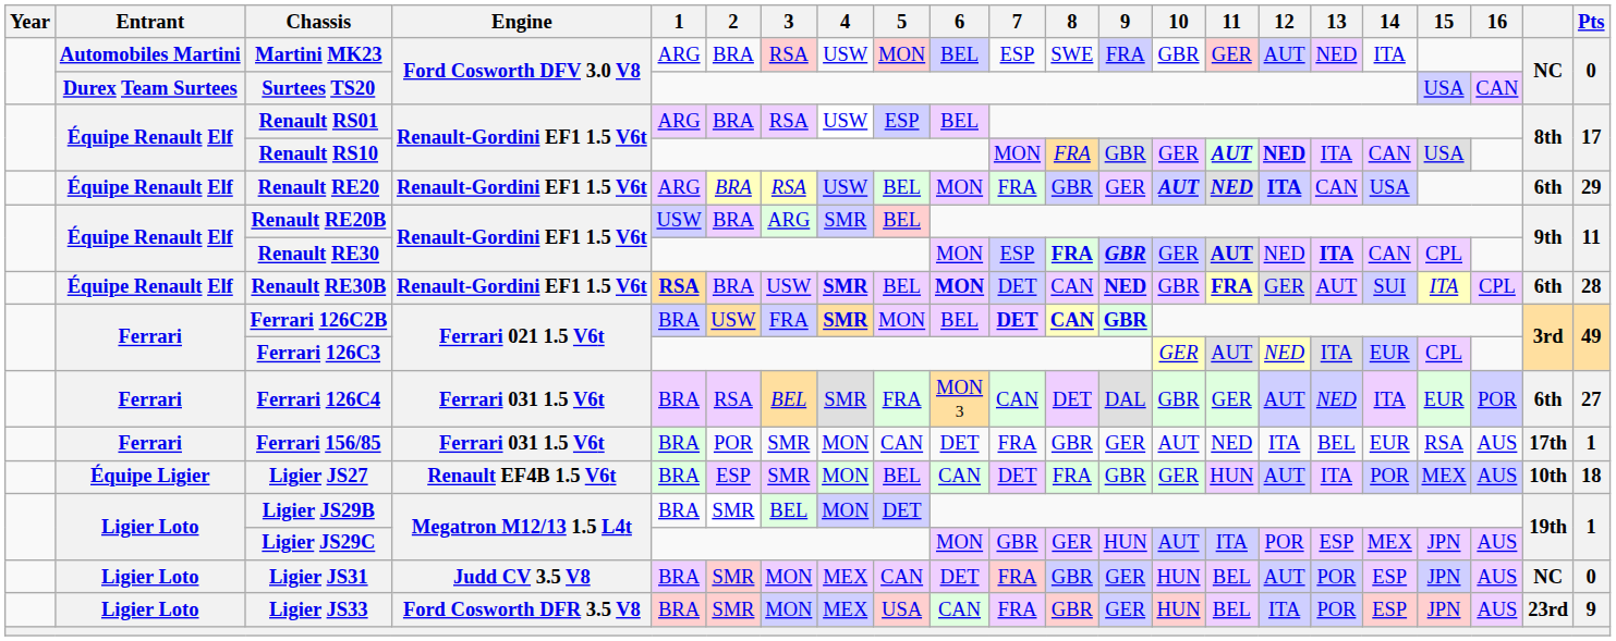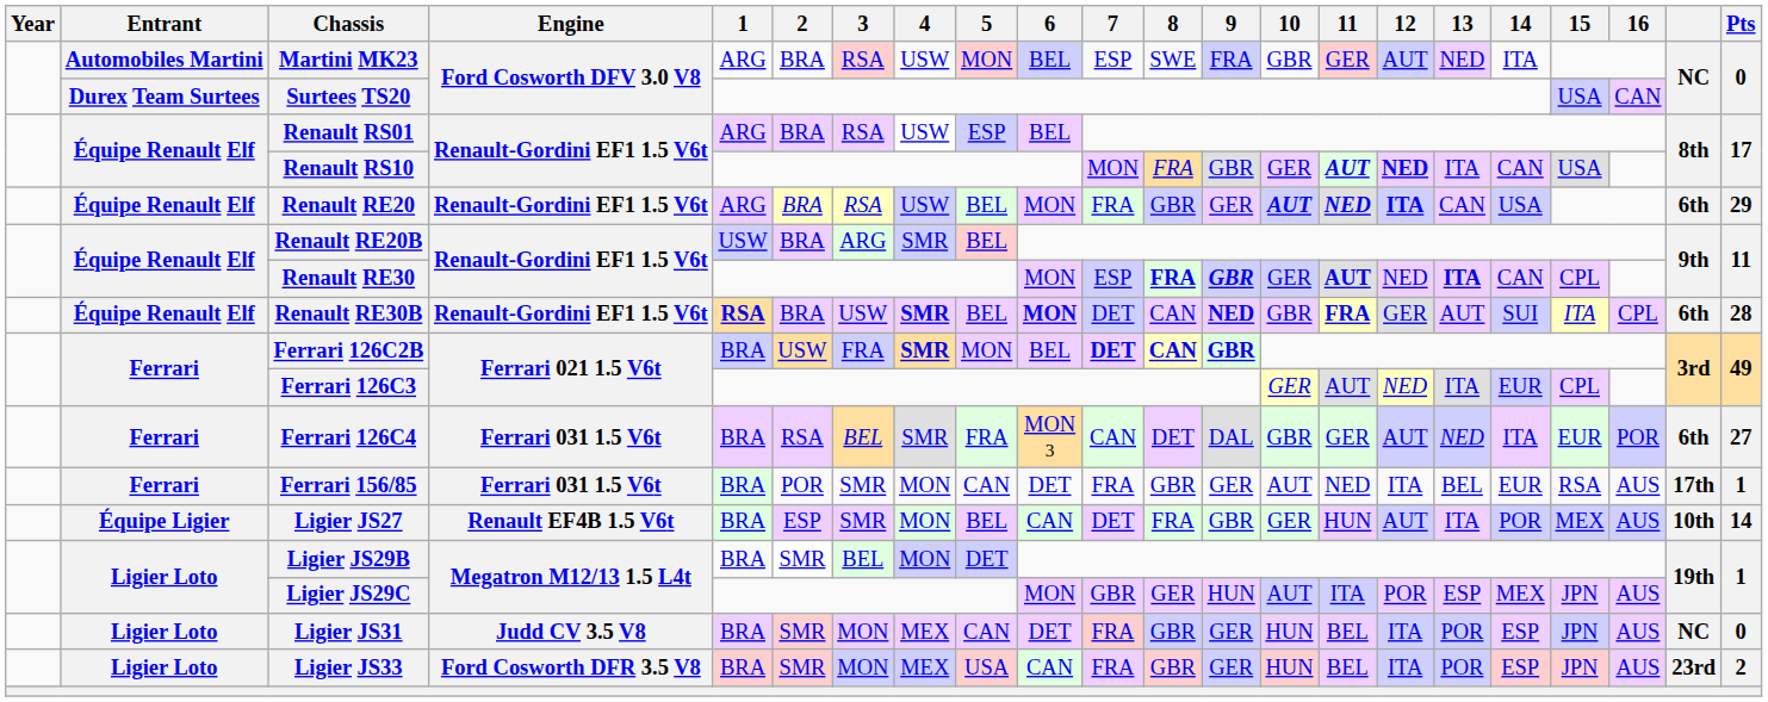 <table class="wikitable" style="text-align:center; font-size:85%">
 <tr>
 <th>Year</th>
 <th>Entrant</th>
 <th>Chassis</th>
 <th>Engine</th>
 <th>1</th>
 <th>2</th>
 <th>3</th>
 <th>4</th>
 <th>5</th>
 <th>6</th>
 <th>7</th>
 <th>8</th>
 <th>9</th>
 <th>10</th>
 <th>11</th>
 <th>12</th>
 <th>13</th>
 <th>14</th>
 <th>15</th>
 <th>16</th>
 <th></th>
 <th><a href='#'>Pts</a></th>
 </tr>
 <tr>
 <td rowspan=2></td>
 <th nowrap><a href='#'>Automobiles Martini</a></th>
 <th nowrap><a href='#'>Martini</a> <a href='#'>MK23</a></th>
 <th rowspan=2 nowrap><a href='#'>Ford Cosworth DFV</a> 3.0 <a href='#'>V8</a></th>
 <td><a href='#'>ARG</a></td>
 <td><a href='#'>BRA</a></td>
 <td style="background:#FFCFCF;"><a href='#'>RSA</a><br></td>
 <td><a href='#'>USW</a></td>
 <td style="background:#FFCFCF;"><a href='#'>MON</a><br></td>
 <td style="background:#CFCFFF;"><a href='#'>BEL</a><br></td>
 <td><a href='#'>ESP</a></td>
 <td><a href='#'>SWE</a></td>
 <td style="background:#CFCFFF;"><a href='#'>FRA</a><br></td>
 <td><a href='#'>GBR</a><br></td>
 <td style="background:#FFCFCF;"><a href='#'>GER</a><br></td>
 <td style="background:#CFCFFF;"><a href='#'>AUT</a><br></td>
 <td style="background:#EFCFFF;"><a href='#'>NED</a><br></td>
 <td><a href='#'>ITA</a></td>
 <td colspan=2></td>
 <th rowspan=2>NC</th>
 <th rowspan=2>0</th>
 </tr>
 <tr>
 <th nowrap><a href='#'>Durex</a> <a href='#'>Team Surtees</a></th>
 <th nowrap><a href='#'>Surtees</a> <a href='#'>TS20</a></th>
 <td colspan=14></td>
 <td style="background:#CFCFFF;"><a href='#'>USA</a><br></td>
 <td style="background:#EFCFFF;"><a href='#'>CAN</a><br></td>
 </tr>
 <tr>
 <td rowspan=2></td>
 <th rowspan=2 nowrap><a href='#'>Équipe Renault</a> <a href='#'>Elf</a></th>
 <th nowrap><a href='#'>Renault</a> <a href='#'>RS01</a></th>
 <th rowspan=2 nowrap><a href='#'>Renault-Gordini</a> EF1 1.5 <a href='#'>V6</a><a href='#'>t</a></th>
 <td style="background:#EFCFFF;"><a href='#'>ARG</a><br></td>
 <td style="background:#EFCFFF;"><a href='#'>BRA</a><br></td>
 <td style="background:#EFCFFF;"><a href='#'>RSA</a><br></td>
 <td style="background:#ffffff;"><a href='#'>USW</a><br></td>
 <td style="background:#CFCFFF;"><a href='#'>ESP</a><br></td>
 <td style="background:#EFCFFF;"><a href='#'>BEL</a><br></td>
 <td colspan=10></td>
 <th rowspan=2>8th</th>
 <th rowspan=2>17</th>
 </tr>
 <tr>
 <th nowrap><a href='#'>Renault</a> <a href='#'>RS10</a></th>
 <td colspan=6></td>
 <td style="background:#EFCFFF;"><a href='#'>MON</a><br></td>
 <td style="background:#FFDF9F;"><em><a href='#'>FRA</a></em><br></td>
 <td style="background:#DFDFDF;"><a href='#'>GBR</a><br></td>
 <td style="background:#EFCFFF;"><a href='#'>GER</a><br></td>
 <td style="background:#DFFFDF;"><strong><em><a href='#'>AUT</a></em></strong><br></td>
 <td style="background:#EFCFFF;"><strong><a href='#'>NED</a></strong><br></td>
 <td style="background:#EFCFFF;"><a href='#'>ITA</a><br></td>
 <td style="background:#EFCFFF;"><a href='#'>CAN</a><br></td>
 <td style="background:#DFDFDF;"><a href='#'>USA</a><br></td>
 <td></td>
 </tr>
 <tr>
 <td></td>
 <th nowrap><a href='#'>Équipe Renault</a> <a href='#'>Elf</a></th>
 <th nowrap><a href='#'>Renault</a> <a href='#'>RE20</a></th>
 <th nowrap><a href='#'>Renault-Gordini</a> EF1 1.5 <a href='#'>V6</a><a href='#'>t</a></th>
 <td style="background:#EFCFFF;"><a href='#'>ARG</a><br></td>
 <td style="background:#FFFFBF;"><em><a href='#'>BRA</a></em><br></td>
 <td style="background:#FFFFBF;"><em><a href='#'>RSA</a></em><br></td>
 <td style="background:#CFCFFF;"><a href='#'>USW</a><br></td>
 <td style="background:#DFFFDF;"><a href='#'>BEL</a><br></td>
 <td style="background:#EFCFFF;"><a href='#'>MON</a><br></td>
 <td style="background:#DFFFDF;"><a href='#'>FRA</a><br></td>
 <td style="background:#CFCFFF;"><a href='#'>GBR</a><br></td>
 <td style="background:#EFCFFF;"><a href='#'>GER</a><br></td>
 <td style="background:#CFCFFF;"><strong><em><a href='#'>AUT</a></em></strong><br></td>
 <td style="background:#DFDFDF;"><strong><em><a href='#'>NED</a></em></strong><br></td>
 <td style="background:#CFCFFF;"><strong><a href='#'>ITA</a></strong><br></td>
 <td style="background:#EFCFFF;"><a href='#'>CAN</a><br></td>
 <td style="background:#CFCFFF;"><a href='#'>USA</a><br></td>
 <td colspan=2></td>
 <th>6th</th>
 <th>29</th>
 </tr>
 <tr>
 <td rowspan=2></td>
 <th rowspan=2 nowrap><a href='#'>Équipe Renault</a> <a href='#'>Elf</a></th>
 <th nowrap><a href='#'>Renault</a> <a href='#'>RE20B</a></th>
 <th rowspan=2 nowrap><a href='#'>Renault-Gordini</a> EF1 1.5 <a href='#'>V6</a><a href='#'>t</a></th>
 <td style="background:#CFCFFF;"><a href='#'>USW</a><br></td>
 <td style="background:#EFCFFF;"><a href='#'>BRA</a><br></td>
 <td style="background:#DFFFDF;"><a href='#'>ARG</a><br></td>
 <td style="background:#CFCFFF;"><a href='#'>SMR</a><br></td>
 <td style="background:#FFCFCF;"><a href='#'>BEL</a><br></td>
 <td colspan=11></td>
 <th rowspan=2>9th</th>
 <th rowspan=2>11</th>
 </tr>
 <tr>
 <th nowrap><a href='#'>Renault</a> <a href='#'>RE30</a></th>
 <td colspan=5></td>
 <td style="background:#EFCFFF;"><a href='#'>MON</a><br></td>
 <td style="background:#CFCFFF;"><a href='#'>ESP</a><br></td>
 <td style="background:#DFFFDF;"><strong><a href='#'>FRA</a></strong><br></td>
 <td style="background:#CFCFFF;"><strong><em><a href='#'>GBR</a></em></strong><br></td>
 <td style="background:#CFCFFF;"><a href='#'>GER</a><br></td>
 <td style="background:#DFDFDF;"><strong><a href='#'>AUT</a></strong><br></td>
 <td style="background:#EFCFFF;"><a href='#'>NED</a><br></td>
 <td style="background:#EFCFFF;"><strong><a href='#'>ITA</a></strong><br></td>
 <td style="background:#EFCFFF;"><a href='#'>CAN</a><br></td>
 <td style="background:#EFCFFF;"><a href='#'>CPL</a><br></td>
 <td></td>
 </tr>
 <tr>
 <td></td>
 <th nowrap><a href='#'>Équipe Renault</a> <a href='#'>Elf</a></th>
 <th nowrap><a href='#'>Renault</a> <a href='#'>RE30B</a></th>
 <th nowrap><a href='#'>Renault-Gordini</a> EF1 1.5 <a href='#'>V6</a><a href='#'>t</a></th>
 <td style="background:#FFDF9F;"><strong><a href='#'>RSA</a></strong><br></td>
 <td style="background:#EFCFFF;"><a href='#'>BRA</a><br></td>
 <td style="background:#EFCFFF;"><a href='#'>USW</a><br></td>
 <td style="background:#EFCFFF;"><strong><a href='#'>SMR</a></strong><br></td>
 <td style="background:#EFCFFF;"><a href='#'>BEL</a><br></td>
 <td style="background:#EFCFFF;"><strong><a href='#'>MON</a></strong><br></td>
 <td style="background:#CFCFFF;"><a href='#'>DET</a><br></td>
 <td style="background:#EFCFFF;"><a href='#'>CAN</a><br></td>
 <td style="background:#EFCFFF;"><strong><a href='#'>NED</a></strong><br></td>
 <td style="background:#EFCFFF;"><a href='#'>GBR</a><br></td>
 <td style="background:#FFFFBF;"><strong><a href='#'>FRA</a></strong><br></td>
 <td style="background:#DFDFDF;"><a href='#'>GER</a><br></td>
 <td style="background:#EFCFFF;"><a href='#'>AUT</a><br></td>
 <td style="background:#CFCFFF;"><a href='#'>SUI</a><br></td>
 <td style="background:#FFFFBF;"><em><a href='#'>ITA</a></em><br></td>
 <td style="background:#EFCFFF;"><a href='#'>CPL</a><br></td>
 <th>6th</th>
 <th>28</th>
 </tr>
 <tr>
 <td rowspan=2></td>
 <th rowspan=2 nowrap><a href='#'>Ferrari</a></th>
 <th nowrap><a href='#'>Ferrari</a> <a href='#'>126C2B</a></th>
 <th rowspan=2 nowrap><a href='#'>Ferrari</a> 021 1.5 <a href='#'>V6</a><a href='#'>t</a></th>
 <td style="background:#CFCFFF;"><a href='#'>BRA</a><br></td>
 <td style="background:#FFDF9F;"><a href='#'>USW</a><br></td>
 <td style="background:#CFCFFF;"><a href='#'>FRA</a><br></td>
 <td style="background:#FFDF9F;"><strong><a href='#'>SMR</a></strong><br></td>
 <td style="background:#EFCFFF;"><a href='#'>MON</a><br></td>
 <td style="background:#EFCFFF;"><a href='#'>BEL</a><br></td>
 <td style="background:#EFCFFF;"><strong><a href='#'>DET</a></strong><br></td>
 <td style="background:#FFFFBF;"><strong><a href='#'>CAN</a></strong><br></td>
 <td style="background:#DFFFDF;"><strong><a href='#'>GBR</a></strong><br></td>
 <td colspan=7></td>
 <td rowspan=2 style="background:#FFDF9F;"><strong>3rd</strong></td>
 <td rowspan=2 style="background:#FFDF9F;"><strong>49</strong></td>
 </tr>
 <tr>
 <th nowrap><a href='#'>Ferrari</a> <a href='#'>126C3</a></th>
 <td colspan=9></td>
 <td style="background:#FFFFBF;"><em><a href='#'>GER</a></em><br></td>
 <td style="background:#DFDFDF;"><a href='#'>AUT</a><br></td>
 <td style="background:#FFFFBF;"><em><a href='#'>NED</a></em><br></td>
 <td style="background:#DFDFDF;"><a href='#'>ITA</a><br></td>
 <td style="background:#CFCFFF;"><a href='#'>EUR</a><br></td>
 <td style="background:#EFCFFF;"><a href='#'>CPL</a><br></td>
 <td></td>
 </tr>
 <tr>
 <td></td>
 <th nowrap><a href='#'>Ferrari</a></th>
 <th nowrap><a href='#'>Ferrari</a> <a href='#'>126C4</a></th>
 <th nowrap><a href='#'>Ferrari</a> 031 1.5 <a href='#'>V6</a><a href='#'>t</a></th>
 <td style="background:#EFCFFF;"><a href='#'>BRA</a><br></td>
 <td style="background:#EFCFFF;"><a href='#'>RSA</a><br></td>
 <td style="background:#FFDF9F;"><em><a href='#'>BEL</a></em><br></td>
 <td style="background:#DFDFDF;"><a href='#'>SMR</a><br></td>
 <td style="background:#DFFFDF;"><a href='#'>FRA</a><br></td>
 <td style="background:#FFDF9F;"><a href='#'>MON</a><br><small>3</small></td>
 <td style="background:#DFFFDF;"><a href='#'>CAN</a><br></td>
 <td style="background:#EFCFFF;"><a href='#'>DET</a><br></td>
 <td style="background:#DFDFDF;"><a href='#'>DAL</a><br></td>
 <td style="background:#DFFFDF;"><a href='#'>GBR</a><br></td>
 <td style="background:#DFFFDF;"><a href='#'>GER</a><br></td>
 <td style="background:#CFCFFF;"><a href='#'>AUT</a><br></td>
 <td style="background:#CFCFFF;"><em><a href='#'>NED</a></em><br></td>
 <td style="background:#EFCFFF;"><a href='#'>ITA</a><br></td>
 <td style="background:#DFFFDF;"><a href='#'>EUR</a><br></td>
 <td style="background:#CFCFFF;"><a href='#'>POR</a><br></td>
 <th>6th</th>
 <th>27</th>
 </tr>
 <tr>
 <td></td>
 <th nowrap><a href='#'>Ferrari</a></th>
 <th nowrap><a href='#'>Ferrari</a> <a href='#'>156/85</a></th>
 <th nowrap><a href='#'>Ferrari</a> 031 1.5 <a href='#'>V6</a><a href='#'>t</a></th>
 <td style="background:#DFFFDF;"><a href='#'>BRA</a><br></td>
 <td><a href='#'>POR</a></td>
 <td><a href='#'>SMR</a></td>
 <td><a href='#'>MON</a></td>
 <td><a href='#'>CAN</a></td>
 <td><a href='#'>DET</a></td>
 <td><a href='#'>FRA</a></td>
 <td><a href='#'>GBR</a></td>
 <td><a href='#'>GER</a></td>
 <td><a href='#'>AUT</a></td>
 <td><a href='#'>NED</a></td>
 <td><a href='#'>ITA</a></td>
 <td><a href='#'>BEL</a></td>
 <td><a href='#'>EUR</a></td>
 <td><a href='#'>RSA</a></td>
 <td><a href='#'>AUS</a></td>
 <th>17th</th>
 <th>1</th>
 </tr>
 <tr>
 <td></td>
 <th nowrap><a href='#'>Équipe Ligier</a></th>
 <th nowrap><a href='#'>Ligier</a> <a href='#'>JS27</a></th>
 <th nowrap><a href='#'>Renault</a> EF4B 1.5 <a href='#'>V6</a><a href='#'>t</a></th>
 <td style="background:#DFFFDF;"><a href='#'>BRA</a><br></td>
 <td style="background:#EFCFFF;"><a href='#'>ESP</a><br></td>
 <td style="background:#EFCFFF;"><a href='#'>SMR</a><br></td>
 <td style="background:#DFFFDF;"><a href='#'>MON</a><br></td>
 <td style="background:#EFCFFF;"><a href='#'>BEL</a><br></td>
 <td style="background:#DFFFDF;"><a href='#'>CAN</a><br></td>
 <td style="background:#EFCFFF;"><a href='#'>DET</a><br></td>
 <td style="background:#DFFFDF;"><a href='#'>FRA</a><br></td>
 <td style="background:#DFFFDF;"><a href='#'>GBR</a><br></td>
 <td style="background:#DFFFDF;"><a href='#'>GER</a><br></td>
 <td style="background:#EFCFFF;"><a href='#'>HUN</a><br></td>
 <td style="background:#CFCFFF;"><a href='#'>AUT</a><br></td>
 <td style="background:#EFCFFF;"><a href='#'>ITA</a><br></td>
 <td style="background:#CFCFFF;"><a href='#'>POR</a><br></td>
 <td style="background:#CFCFFF;"><a href='#'>MEX</a><br></td>
 <td style="background:#CFCFFF;"><a href='#'>AUS</a><br></td>
 <th>10th</th>
-<th>18</th>
+<th>14</th>
 </tr>
 <tr>
 <td rowspan=2></td>
 <th rowspan=2 nowrap><a href='#'>Ligier Loto</a></th>
 <th nowrap><a href='#'>Ligier</a> <a href='#'>JS29B</a></th>
 <th rowspan=2 nowrap><a href='#'>Megatron M12/13</a> 1.5 <a href='#'>L4</a><a href='#'>t</a></th>
 <td><a href='#'>BRA</a></td>
 <td style="background:#FFFFFF;"><a href='#'>SMR</a><br></td>
 <td style="background:#DFFFDF;"><a href='#'>BEL</a><br></td>
 <td style="background:#CFCFFF;"><a href='#'>MON</a><br></td>
 <td style="background:#CFCFFF;"><a href='#'>DET</a><br></td>
 <td colspan=11></td>
 <th rowspan=2>19th</th>
 <th rowspan=2>1</th>
 </tr>
 <tr>
 <th nowrap><a href='#'>Ligier</a> <a href='#'>JS29C</a></th>
 <td colspan=5></td>
 <td style="background:#EFCFFF;"><a href='#'>MON</a><br></td>
 <td style="background:#EFCFFF;"><a href='#'>GBR</a><br></td>
 <td style="background:#EFCFFF;"><a href='#'>GER</a><br></td>
 <td style="background:#EFCFFF;"><a href='#'>HUN</a><br></td>
 <td style="background:#CFCFFF;"><a href='#'>AUT</a><br></td>
 <td style="background:#CFCFFF;"><a href='#'>ITA</a><br></td>
 <td style="background:#EFCFFF;"><a href='#'>POR</a><br></td>
 <td style="background:#EFCFFF;"><a href='#'>ESP</a><br></td>
 <td style="background:#EFCFFF;"><a href='#'>MEX</a><br></td>
 <td style="background:#EFCFFF;"><a href='#'>JPN</a><br></td>
 <td style="background:#EFCFFF;"><a href='#'>AUS</a><br></td>
 </tr>
 <tr>
 <td></td>
 <th nowrap><a href='#'>Ligier Loto</a></th>
 <th nowrap><a href='#'>Ligier</a> <a href='#'>JS31</a></th>
 <th nowrap><a href='#'>Judd CV</a> 3.5 <a href='#'>V8</a></th>
 <td style="background:#EFCFFF;"><a href='#'>BRA</a><br></td>
 <td style="background:#FFCFCF;"><a href='#'>SMR</a><br></td>
 <td style="background:#EFCFFF;"><a href='#'>MON</a><br></td>
 <td style="background:#EFCFFF;"><a href='#'>MEX</a><br></td>
 <td style="background:#EFCFFF;"><a href='#'>CAN</a><br></td>
 <td style="background:#EFCFFF;"><a href='#'>DET</a><br></td>
 <td style="background:#FFCFCF;"><a href='#'>FRA</a><br></td>
 <td style="background:#CFCFFF;"><a href='#'>GBR</a><br></td>
 <td style="background:#CFCFFF;"><a href='#'>GER</a><br></td>
 <td style="background:#EFCFFF;"><a href='#'>HUN</a><br></td>
 <td style="background:#EFCFFF;"><a href='#'>BEL</a><br></td>
-<td style="background:#CFCFFF;"><a href='#'>AUT</a><br></td>
+<td style="background:#CFCFFF;"><a href='#'>ITA</a><br></td>
 <td style="background:#CFCFFF;"><a href='#'>POR</a><br></td>
 <td style="background:#EFCFFF;"><a href='#'>ESP</a><br></td>
 <td style="background:#CFCFFF;"><a href='#'>JPN</a><br></td>
 <td style="background:#EFCFFF;"><a href='#'>AUS</a><br></td>
 <th>NC</th>
 <th>0</th>
 </tr>
 <tr>
 <td></td>
 <th nowrap><a href='#'>Ligier Loto</a></th>
 <th nowrap><a href='#'>Ligier</a> <a href='#'>JS33</a></th>
 <th nowrap><a href='#'>Ford Cosworth DFR</a> 3.5 <a href='#'>V8</a></th>
 <td style="background:#FFCFCF;"><a href='#'>BRA</a><br></td>
 <td style="background:#FFCFCF;"><a href='#'>SMR</a><br></td>
 <td style="background:#CFCFFF;"><a href='#'>MON</a><br></td>
 <td style="background:#CFCFFF;"><a href='#'>MEX</a><br></td>
 <td style="background:#FFCFCF;"><a href='#'>USA</a><br></td>
 <td style="background:#DFFFDF;"><a href='#'>CAN</a><br></td>
 <td style="background:#EFCFFF;"><a href='#'>FRA</a><br></td>
 <td style="background:#FFCFCF;"><a href='#'>GBR</a><br></td>
 <td style="background:#CFCFFF;"><a href='#'>GER</a><br></td>
 <td style="background:#FFCFCF;"><a href='#'>HUN</a><br></td>
 <td style="background:#EFCFFF;"><a href='#'>BEL</a><br></td>
 <td style="background:#CFCFFF;"><a href='#'>ITA</a><br></td>
 <td style="background:#CFCFFF;"><a href='#'>POR</a><br></td>
 <td style="background:#FFCFCF;"><a href='#'>ESP</a><br></td>
 <td style="background:#FFCFCF;"><a href='#'>JPN</a><br></td>
 <td style="background:#EFCFFF;"><a href='#'>AUS</a><br></td>
 <th>23rd</th>
-<th>9</th>
+<th>2</th>
 </tr>
 <tr>
 <th colspan="22"></th>
 </tr>
 </table>
